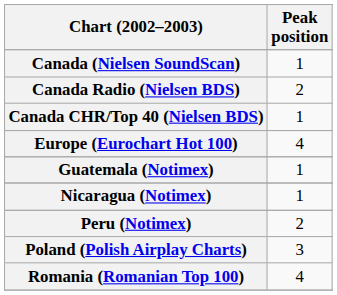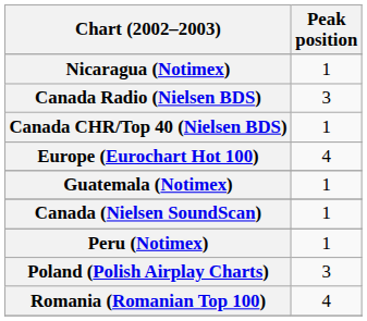 <table class="wikitable plainrowheaders sortable" style="text-align:center">
 <tr>
 <th style="text-align:center;">Chart (2002–2003)</th>
 <th style="text-align:center;">Peak<br>position</th>
 </tr>
 <tr>
 </tr>
 <tr>
 </tr>
 <tr>
 </tr>
 <tr>
 </tr>
 <tr>
 </tr>
 <tr>
-<th scope="row">Canada (<a href='#'>Nielsen SoundScan</a>)</th>
+<th scope="row">Nicaragua (<a href='#'>Notimex</a>)</th>
 <td>1</td>
 </tr>
 <tr>
 <th scope="row">Canada Radio (<a href='#'>Nielsen BDS</a>)</th>
-<td>2</td>
+<td>3</td>
 </tr>
 <tr>
 <th scope="row">Canada CHR/Top 40 (<a href='#'>Nielsen BDS</a>)</th>
 <td>1</td>
 </tr>
 <tr>
 </tr>
 <tr>
 <th scope="row">Europe (<a href='#'>Eurochart Hot 100</a>)</th>
 <td>4</td>
 </tr>
 <tr>
 </tr>
 <tr>
 </tr>
 <tr>
 </tr>
 <tr>
 <th scope="row">Guatemala (<a href='#'>Notimex</a>)</th>
 <td>1</td>
 </tr>
 <tr>
 </tr>
 <tr>
 </tr>
 <tr>
 </tr>
 <tr>
 </tr>
 <tr>
 </tr>
 <tr>
 </tr>
 <tr>
 </tr>
 <tr>
-<th scope="row">Nicaragua (<a href='#'>Notimex</a>)</th>
+<th scope="row">Canada (<a href='#'>Nielsen SoundScan</a>)</th>
 <td>1</td>
 </tr>
 <tr>
 </tr>
 <tr>
 <th scope="row">Peru (<a href='#'>Notimex</a>)</th>
-<td>2</td>
+<td>1</td>
 </tr>
 <tr>
 <th scope="row">Poland (<a href='#'>Polish Airplay Charts</a>)</th>
 <td>3</td>
 </tr>
 <tr>
 <th scope="row">Romania (<a href='#'>Romanian Top 100</a>)</th>
 <td>4</td>
 </tr>
 <tr>
 </tr>
 <tr>
 </tr>
 <tr>
 </tr>
 <tr>
 </tr>
 <tr>
 </tr>
 <tr>
 </tr>
 <tr>
 </tr>
 <tr>
 </tr>
 <tr>
 </tr>
 <tr>
 </tr>
 </table>
